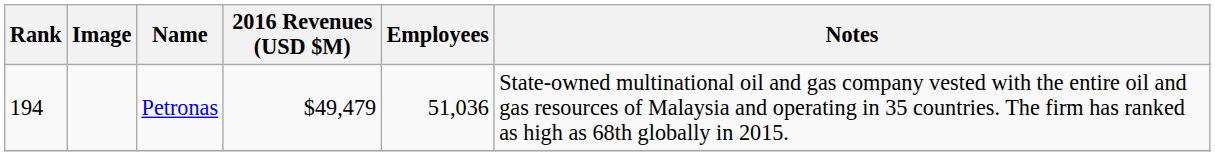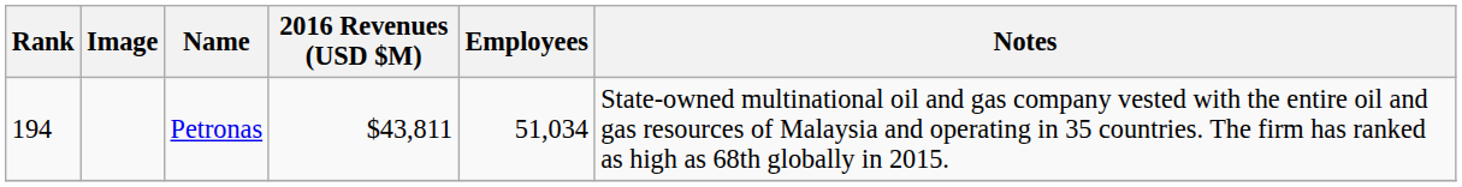 <table class="wikitable">
 <tr>
 <th>Rank</th>
 <th>Image</th>
 <th>Name</th>
 <th>2016 Revenues (USD $M)</th>
 <th>Employees</th>
 <th>Notes</th>
 </tr>
 <tr>
 <td>194</td>
 <td></td>
 <td><a href='#'>Petronas</a></td>
-<td align="right">$49,479</td>
-<td align="right">51,036</td>
+<td align="right">$43,811</td>
+<td align="right">51,034</td>
 <td>State-owned multinational oil and gas company vested with the entire oil and gas resources of Malaysia and operating in 35 countries. The firm has ranked as high as 68th globally in 2015.</td>
 </tr>
 <tr>
 </tr>
 </table>
